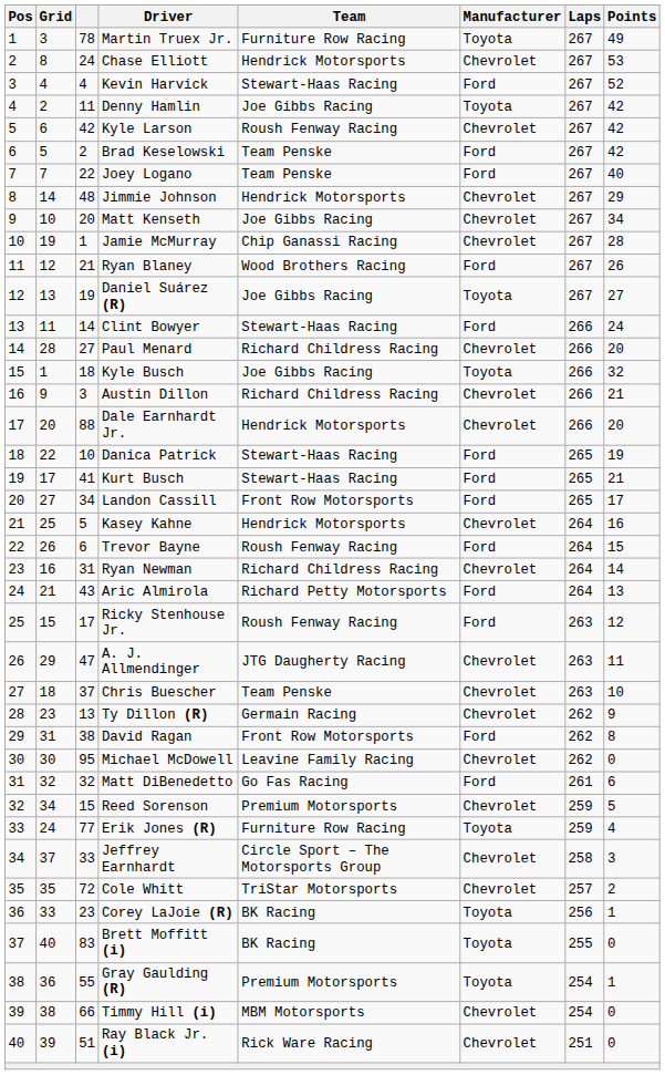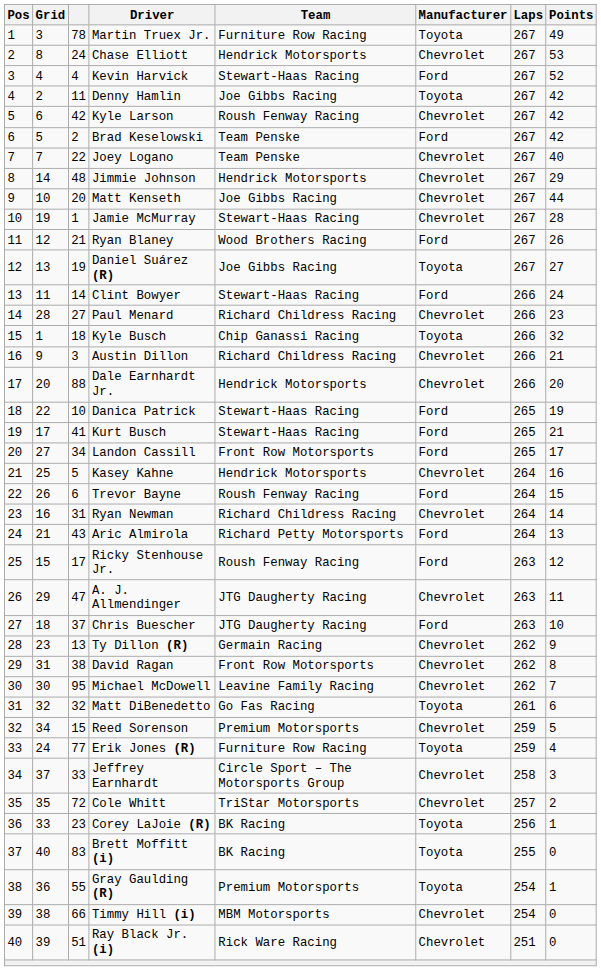 <table class="wikitable" style="font-size:98%">
 <tr>
 <th>Pos</th>
 <th>Grid</th>
 <th></th>
 <th>Driver</th>
 <th>Team</th>
 <th>Manufacturer</th>
 <th>Laps</th>
 <th>Points</th>
 </tr>
 <tr>
 <td>1</td>
 <td>3</td>
 <td>78</td>
 <td>Martin Truex Jr.</td>
 <td>Furniture Row Racing</td>
 <td>Toyota</td>
 <td>267</td>
 <td>49</td>
 </tr>
 <tr>
 <td>2</td>
 <td>8</td>
 <td>24</td>
 <td>Chase Elliott</td>
 <td>Hendrick Motorsports</td>
 <td>Chevrolet</td>
 <td>267</td>
 <td>53</td>
 </tr>
 <tr>
 <td>3</td>
 <td>4</td>
 <td>4</td>
 <td>Kevin Harvick</td>
 <td>Stewart-Haas Racing</td>
 <td>Ford</td>
 <td>267</td>
 <td>52</td>
 </tr>
 <tr>
 <td>4</td>
 <td>2</td>
 <td>11</td>
 <td>Denny Hamlin</td>
 <td>Joe Gibbs Racing</td>
 <td>Toyota</td>
 <td>267</td>
 <td>42</td>
 </tr>
 <tr>
 <td>5</td>
 <td>6</td>
 <td>42</td>
 <td>Kyle Larson</td>
 <td>Roush Fenway Racing</td>
 <td>Chevrolet</td>
 <td>267</td>
 <td>42</td>
 </tr>
 <tr>
 <td>6</td>
 <td>5</td>
 <td>2</td>
 <td>Brad Keselowski</td>
 <td>Team Penske</td>
 <td>Ford</td>
 <td>267</td>
 <td>42</td>
 </tr>
 <tr>
 <td>7</td>
 <td>7</td>
 <td>22</td>
 <td>Joey Logano</td>
 <td>Team Penske</td>
-<td>Ford</td>
+<td>Chevrolet</td>
 <td>267</td>
 <td>40</td>
 </tr>
 <tr>
 <td>8</td>
 <td>14</td>
 <td>48</td>
 <td>Jimmie Johnson</td>
 <td>Hendrick Motorsports</td>
 <td>Chevrolet</td>
 <td>267</td>
 <td>29</td>
 </tr>
 <tr>
 <td>9</td>
 <td>10</td>
 <td>20</td>
 <td>Matt Kenseth</td>
 <td>Joe Gibbs Racing</td>
 <td>Chevrolet</td>
 <td>267</td>
-<td>34</td>
+<td>44</td>
 </tr>
 <tr>
 <td>10</td>
 <td>19</td>
 <td>1</td>
 <td>Jamie McMurray</td>
-<td>Chip Ganassi Racing</td>
+<td>Stewart-Haas Racing</td>
 <td>Chevrolet</td>
 <td>267</td>
 <td>28</td>
 </tr>
 <tr>
 <td>11</td>
 <td>12</td>
 <td>21</td>
 <td>Ryan Blaney</td>
 <td>Wood Brothers Racing</td>
 <td>Ford</td>
 <td>267</td>
 <td>26</td>
 </tr>
 <tr>
 <td>12</td>
 <td>13</td>
 <td>19</td>
 <td>Daniel Suárez <strong>(R)</strong></td>
 <td>Joe Gibbs Racing</td>
 <td>Toyota</td>
 <td>267</td>
 <td>27</td>
 </tr>
 <tr>
 <td>13</td>
 <td>11</td>
 <td>14</td>
 <td>Clint Bowyer</td>
 <td>Stewart-Haas Racing</td>
 <td>Ford</td>
 <td>266</td>
 <td>24</td>
 </tr>
 <tr>
 <td>14</td>
 <td>28</td>
 <td>27</td>
 <td>Paul Menard</td>
 <td>Richard Childress Racing</td>
 <td>Chevrolet</td>
 <td>266</td>
-<td>20</td>
+<td>23</td>
 </tr>
 <tr>
 <td>15</td>
 <td>1</td>
 <td>18</td>
 <td>Kyle Busch</td>
-<td>Joe Gibbs Racing</td>
+<td>Chip Ganassi Racing</td>
 <td>Toyota</td>
 <td>266</td>
 <td>32</td>
 </tr>
 <tr>
 <td>16</td>
 <td>9</td>
 <td>3</td>
 <td>Austin Dillon</td>
 <td>Richard Childress Racing</td>
 <td>Chevrolet</td>
 <td>266</td>
 <td>21</td>
 </tr>
 <tr>
 <td>17</td>
 <td>20</td>
 <td>88</td>
 <td>Dale Earnhardt Jr.</td>
 <td>Hendrick Motorsports</td>
 <td>Chevrolet</td>
 <td>266</td>
 <td>20</td>
 </tr>
 <tr>
 <td>18</td>
 <td>22</td>
 <td>10</td>
 <td>Danica Patrick</td>
 <td>Stewart-Haas Racing</td>
 <td>Ford</td>
 <td>265</td>
 <td>19</td>
 </tr>
 <tr>
 <td>19</td>
 <td>17</td>
 <td>41</td>
 <td>Kurt Busch</td>
 <td>Stewart-Haas Racing</td>
 <td>Ford</td>
 <td>265</td>
 <td>21</td>
 </tr>
 <tr>
 <td>20</td>
 <td>27</td>
 <td>34</td>
 <td>Landon Cassill</td>
 <td>Front Row Motorsports</td>
 <td>Ford</td>
 <td>265</td>
 <td>17</td>
 </tr>
 <tr>
 <td>21</td>
 <td>25</td>
 <td>5</td>
 <td>Kasey Kahne</td>
 <td>Hendrick Motorsports</td>
 <td>Chevrolet</td>
 <td>264</td>
 <td>16</td>
 </tr>
 <tr>
 <td>22</td>
 <td>26</td>
 <td>6</td>
 <td>Trevor Bayne</td>
 <td>Roush Fenway Racing</td>
 <td>Ford</td>
 <td>264</td>
 <td>15</td>
 </tr>
 <tr>
 <td>23</td>
 <td>16</td>
 <td>31</td>
 <td>Ryan Newman</td>
 <td>Richard Childress Racing</td>
 <td>Chevrolet</td>
 <td>264</td>
 <td>14</td>
 </tr>
 <tr>
 <td>24</td>
 <td>21</td>
 <td>43</td>
 <td>Aric Almirola</td>
 <td>Richard Petty Motorsports</td>
 <td>Ford</td>
 <td>264</td>
 <td>13</td>
 </tr>
 <tr>
 <td>25</td>
 <td>15</td>
 <td>17</td>
 <td>Ricky Stenhouse Jr.</td>
 <td>Roush Fenway Racing</td>
 <td>Ford</td>
 <td>263</td>
 <td>12</td>
 </tr>
 <tr>
 <td>26</td>
 <td>29</td>
 <td>47</td>
 <td>A. J. Allmendinger</td>
 <td>JTG Daugherty Racing</td>
 <td>Chevrolet</td>
 <td>263</td>
 <td>11</td>
 </tr>
 <tr>
 <td>27</td>
 <td>18</td>
 <td>37</td>
 <td>Chris Buescher</td>
-<td>Team Penske</td>
-<td>Chevrolet</td>
+<td>JTG Daugherty Racing</td>
+<td>Ford</td>
 <td>263</td>
 <td>10</td>
 </tr>
 <tr>
 <td>28</td>
 <td>23</td>
 <td>13</td>
 <td>Ty Dillon <strong>(R)</strong></td>
 <td>Germain Racing</td>
 <td>Chevrolet</td>
 <td>262</td>
 <td>9</td>
 </tr>
 <tr>
 <td>29</td>
 <td>31</td>
 <td>38</td>
 <td>David Ragan</td>
 <td>Front Row Motorsports</td>
-<td>Ford</td>
+<td>Chevrolet</td>
 <td>262</td>
 <td>8</td>
 </tr>
 <tr>
 <td>30</td>
 <td>30</td>
 <td>95</td>
 <td>Michael McDowell</td>
 <td>Leavine Family Racing</td>
 <td>Chevrolet</td>
 <td>262</td>
-<td>0</td>
+<td>7</td>
 </tr>
 <tr>
 <td>31</td>
 <td>32</td>
 <td>32</td>
 <td>Matt DiBenedetto</td>
 <td>Go Fas Racing</td>
-<td>Ford</td>
+<td>Toyota</td>
 <td>261</td>
 <td>6</td>
 </tr>
 <tr>
 <td>32</td>
 <td>34</td>
 <td>15</td>
 <td>Reed Sorenson</td>
 <td>Premium Motorsports</td>
 <td>Chevrolet</td>
 <td>259</td>
 <td>5</td>
 </tr>
 <tr>
 <td>33</td>
 <td>24</td>
 <td>77</td>
 <td>Erik Jones <strong>(R)</strong></td>
 <td>Furniture Row Racing</td>
 <td>Toyota</td>
 <td>259</td>
 <td>4</td>
 </tr>
 <tr>
 <td>34</td>
 <td>37</td>
 <td>33</td>
 <td>Jeffrey Earnhardt</td>
 <td>Circle Sport – The Motorsports Group</td>
 <td>Chevrolet</td>
 <td>258</td>
 <td>3</td>
 </tr>
 <tr>
 <td>35</td>
 <td>35</td>
 <td>72</td>
 <td>Cole Whitt</td>
 <td>TriStar Motorsports</td>
 <td>Chevrolet</td>
 <td>257</td>
 <td>2</td>
 </tr>
 <tr>
 <td>36</td>
 <td>33</td>
 <td>23</td>
 <td>Corey LaJoie <strong>(R)</strong></td>
 <td>BK Racing</td>
 <td>Toyota</td>
 <td>256</td>
 <td>1</td>
 </tr>
 <tr>
 <td>37</td>
 <td>40</td>
 <td>83</td>
 <td>Brett Moffitt <strong>(i)</strong></td>
 <td>BK Racing</td>
 <td>Toyota</td>
 <td>255</td>
 <td>0</td>
 </tr>
 <tr>
 <td>38</td>
 <td>36</td>
 <td>55</td>
 <td>Gray Gaulding <strong>(R)</strong></td>
 <td>Premium Motorsports</td>
 <td>Toyota</td>
 <td>254</td>
 <td>1</td>
 </tr>
 <tr>
 <td>39</td>
 <td>38</td>
 <td>66</td>
 <td>Timmy Hill <strong>(i)</strong></td>
 <td>MBM Motorsports</td>
 <td>Chevrolet</td>
 <td>254</td>
 <td>0</td>
 </tr>
 <tr>
 <td>40</td>
 <td>39</td>
 <td>51</td>
 <td>Ray Black Jr. <strong>(i)</strong></td>
 <td>Rick Ware Racing</td>
 <td>Chevrolet</td>
 <td>251</td>
 <td>0</td>
 </tr>
 <tr>
 <th colspan="8"></th>
 </tr>
 </table>
